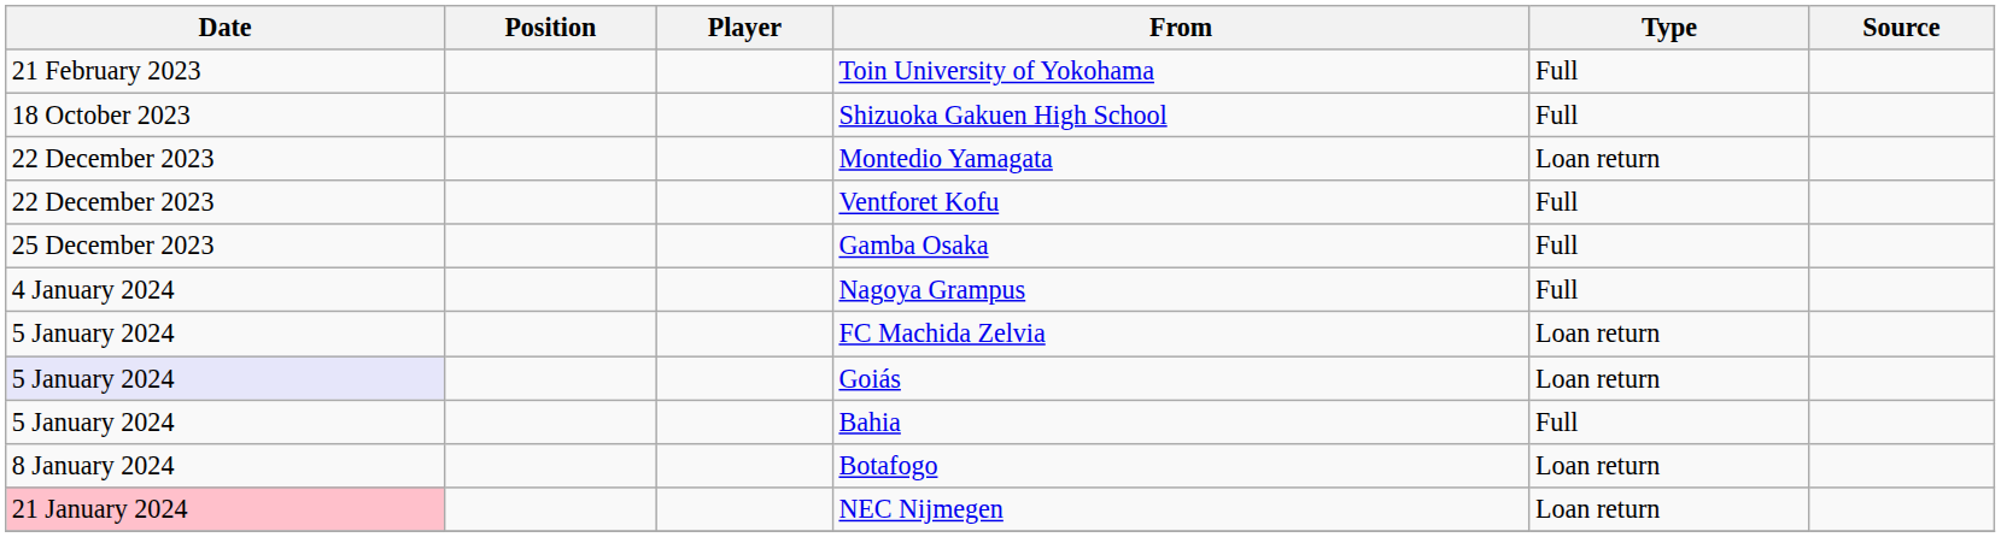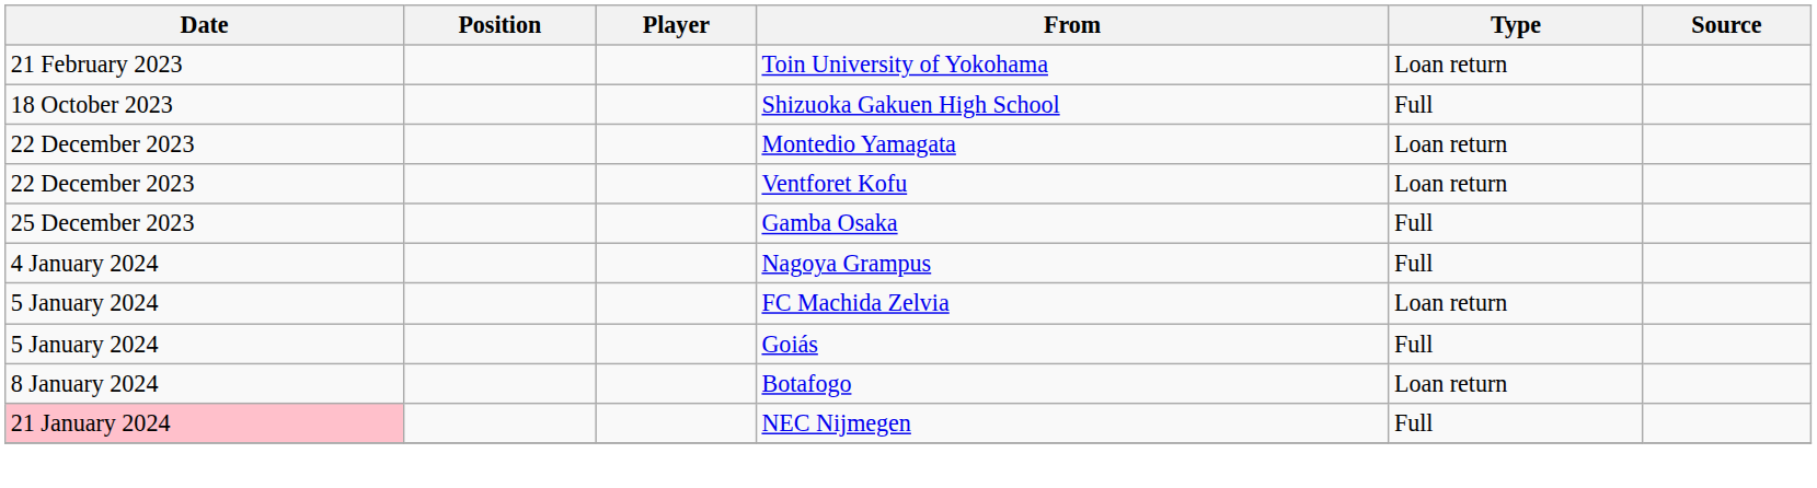 <table class="wikitable sortable" style="width:90%; text-align:center; font-size:95%; text-align:left;">
 <tr>
 <th>Date</th>
 <th>Position</th>
 <th>Player</th>
 <th>From</th>
 <th>Type</th>
 <th>Source</th>
 </tr>
 <tr>
 <td>21 February 2023</td>
 <td></td>
 <td></td>
 <td> <a href='#'>Toin University of Yokohama</a></td>
-<td>Full</td>
+<td>Loan return</td>
 <td></td>
 </tr>
 <tr>
 <td>18 October 2023</td>
 <td></td>
 <td></td>
 <td> <a href='#'>Shizuoka Gakuen High School</a></td>
 <td>Full</td>
 <td></td>
 </tr>
 <tr>
 <td>22 December 2023</td>
 <td></td>
 <td></td>
 <td> <a href='#'>Montedio Yamagata</a></td>
 <td>Loan return</td>
 <td></td>
 </tr>
 <tr>
 <td>22 December 2023</td>
 <td></td>
 <td></td>
 <td> <a href='#'>Ventforet Kofu</a></td>
-<td>Full</td>
+<td>Loan return</td>
 <td></td>
 </tr>
 <tr>
 <td>25 December 2023</td>
 <td></td>
 <td></td>
 <td> <a href='#'>Gamba Osaka</a></td>
 <td>Full</td>
 <td></td>
 </tr>
 <tr>
 <td>4 January 2024</td>
 <td></td>
 <td></td>
 <td> <a href='#'>Nagoya Grampus</a></td>
 <td>Full</td>
 <td></td>
 </tr>
 <tr>
 <td>5 January 2024</td>
 <td></td>
 <td></td>
 <td> <a href='#'>FC Machida Zelvia</a></td>
 <td>Loan return</td>
 <td></td>
 </tr>
 <tr>
-<td style="background: lavender;">5 January 2024</td>
+<td>5 January 2024</td>
 <td></td>
 <td></td>
 <td> <a href='#'>Goiás</a></td>
-<td>Loan return</td>
-<td></td>
-</tr>
-<tr>
-<td>5 January 2024</td>
-<td></td>
-<td></td>
-<td> <a href='#'>Bahia</a></td>
 <td>Full</td>
 <td></td>
 </tr>
 <tr>
 <td>8 January 2024</td>
 <td></td>
 <td></td>
 <td> <a href='#'>Botafogo</a></td>
 <td>Loan return</td>
 <td></td>
 </tr>
 <tr>
 <td style="background: pink;">21 January 2024</td>
 <td></td>
 <td></td>
 <td> <a href='#'>NEC Nijmegen</a></td>
-<td>Loan return</td>
+<td>Full</td>
 <td></td>
 </tr>
 <tr>
 </tr>
 </table>
